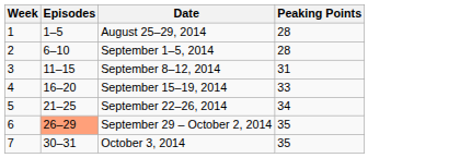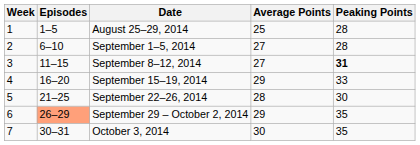 <table class="wikitable">
 <tr>
 <th>Week</th>
 <th>Episodes</th>
 <th>Date</th>
+<th>Average Points</th>
 <th>Peaking Points</th>
 </tr>
 <tr>
 <td>1</td>
 <td>1–5</td>
 <td>August 25–29, 2014</td>
+<td>25</td>
 <td>28</td>
 </tr>
 <tr>
 <td>2</td>
 <td>6–10</td>
 <td>September 1–5, 2014</td>
+<td>27</td>
 <td>28</td>
 </tr>
 <tr>
 <td>3</td>
 <td>11–15</td>
 <td>September 8–12, 2014</td>
-<td>31</td>
+<td>27</td>
+<td><strong>31</strong></td>
 </tr>
 <tr>
 <td>4</td>
 <td>16–20</td>
 <td>September 15–19, 2014</td>
+<td>29</td>
 <td>33</td>
 </tr>
 <tr>
 <td>5</td>
 <td>21–25</td>
 <td>September 22–26, 2014</td>
-<td>34</td>
+<td>28</td>
+<td>30</td>
 </tr>
 <tr>
 <td>6</td>
 <td style="background: lightsalmon;">26–29</td>
 <td>September 29 – October 2, 2014</td>
+<td>29</td>
 <td>35</td>
 </tr>
 <tr>
 <td>7</td>
 <td>30–31</td>
 <td>October 3, 2014</td>
+<td>30</td>
 <td>35</td>
 </tr>
 </table>
